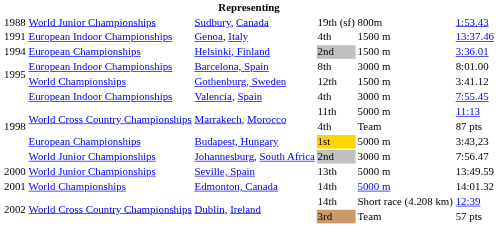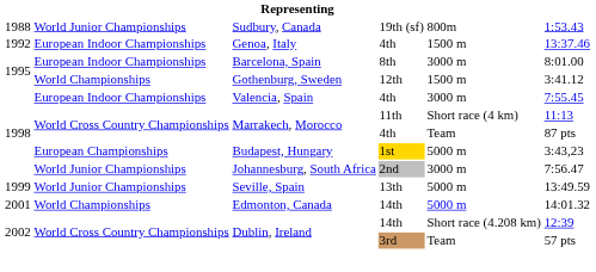 <table>
 <tr>
 <th colspan="6">Representing </th>
 </tr>
 <tr>
 <td>1988</td>
 <td><a href='#'>World Junior Championships</a></td>
 <td><a href='#'>Sudbury</a>, <a href='#'>Canada</a></td>
 <td>19th (sf)</td>
 <td>800m</td>
 <td><a href='#'>1:53.43</a></td>
 </tr>
 <tr>
-<td>1991</td>
+<td>1992</td>
 <td><a href='#'>European Indoor Championships</a></td>
 <td><a href='#'>Genoa</a>, <a href='#'>Italy</a></td>
 <td>4th</td>
 <td>1500 m</td>
 <td><a href='#'>13:37.46</a></td>
-</tr>
-<tr>
-<td>1994</td>
-<td><a href='#'>European Championships</a></td>
-<td><a href='#'>Helsinki, Finland</a></td>
-<td bgcolor="silver">2nd</td>
-<td>1500 m</td>
-<td><a href='#'>3:36.01</a></td>
 </tr>
 <tr>
 <td rowspan=2>1995</td>
 <td><a href='#'>European Indoor Championships</a></td>
 <td><a href='#'>Barcelona, Spain</a></td>
 <td>8th</td>
 <td>3000 m</td>
 <td>8:01.00</td>
 </tr>
 <tr>
 <td><a href='#'>World Championships</a></td>
 <td><a href='#'>Gothenburg, Sweden</a></td>
 <td>12th</td>
 <td>1500 m</td>
 <td>3:41.12</td>
 </tr>
 <tr>
 <td rowspan=5>1998</td>
 <td><a href='#'>European Indoor Championships</a></td>
 <td><a href='#'>Valencia</a>, <a href='#'>Spain</a></td>
 <td>4th</td>
 <td>3000 m</td>
 <td><a href='#'>7:55.45</a></td>
 </tr>
 <tr>
 <td rowspan=2><a href='#'>World Cross Country Championships</a></td>
 <td rowspan=2><a href='#'>Marrakech</a>, <a href='#'>Morocco</a></td>
 <td>11th</td>
-<td>5000 m</td>
+<td>Short race (4 km)</td>
 <td><a href='#'>11:13</a></td>
 </tr>
 <tr>
 <td>4th</td>
 <td>Team</td>
 <td>87 pts</td>
 </tr>
 <tr>
 <td><a href='#'>European Championships</a></td>
 <td><a href='#'>Budapest, Hungary</a></td>
 <td bgcolor="gold">1st</td>
 <td>5000 m</td>
 <td>3:43,23</td>
 </tr>
 <tr>
 <td><a href='#'>World Junior Championships</a></td>
 <td><a href='#'>Johannesburg</a>, <a href='#'>South Africa</a></td>
 <td bgcolor="silver">2nd</td>
 <td>3000 m</td>
 <td>7:56.47</td>
 </tr>
 <tr>
-<td>2000</td>
+<td>1999</td>
 <td><a href='#'>World Junior Championships</a></td>
 <td><a href='#'>Seville, Spain</a></td>
 <td>13th</td>
 <td>5000 m</td>
 <td>13:49.59</td>
 </tr>
 <tr>
 <td>2001</td>
 <td><a href='#'>World Championships</a></td>
 <td><a href='#'>Edmonton, Canada</a></td>
 <td>14th</td>
 <td><a href='#'>5000 m</a></td>
 <td>14:01.32</td>
 </tr>
 <tr>
 <td rowspan=2>2002</td>
 <td rowspan=2><a href='#'>World Cross Country Championships</a></td>
 <td rowspan=2><a href='#'>Dublin</a>, <a href='#'>Ireland</a></td>
 <td>14th</td>
 <td>Short race (4.208 km)</td>
 <td><a href='#'>12:39</a></td>
 </tr>
 <tr>
 <td bgcolor="cc9966">3rd</td>
 <td>Team</td>
 <td>57 pts</td>
 </tr>
 </table>
